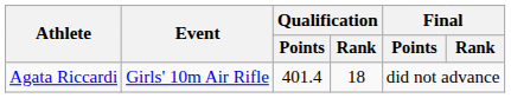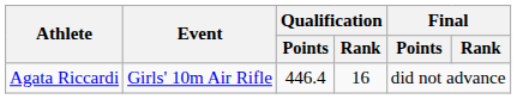 <table class="wikitable" style="font-size:90%;">
 <tr>
 <th rowspan=2>Athlete</th>
 <th rowspan=2>Event</th>
 <th colspan=2>Qualification</th>
 <th colspan=2>Final</th>
 </tr>
 <tr style="font-size:95%">
 <th>Points</th>
 <th>Rank</th>
 <th>Points</th>
 <th>Rank</th>
 </tr>
 <tr align=center>
 <td align=left><a href='#'>Agata Riccardi</a></td>
 <td align=left><a href='#'>Girls' 10m Air Rifle</a></td>
-<td>401.4</td>
-<td>18</td>
+<td>446.4</td>
+<td>16</td>
 <td colspan=2>did not advance</td>
 </tr>
 </table>
